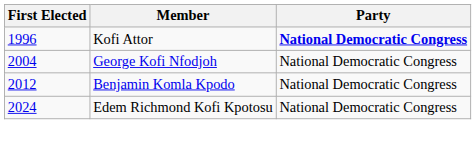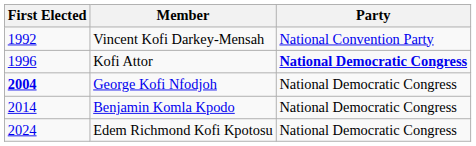 <table class="wikitable">
 <tr>
 <th>First Elected</th>
 <th>Member</th>
 <th>Party</th>
 </tr>
 <tr>
+<td><a href='#'>1992</a></td>
+<td>Vincent Kofi Darkey-Mensah</td>
+<td><a href='#'>National Convention Party</a></td>
+</tr>
+<tr>
 <td><a href='#'>1996</a></td>
 <td>Kofi Attor</td>
 <td><strong><a href='#'>National Democratic Congress</a></strong></td>
 </tr>
 <tr>
-<td><a href='#'>2004</a></td>
+<td><strong><a href='#'>2004</a></strong></td>
 <td><a href='#'>George Kofi Nfodjoh</a></td>
 <td>National Democratic Congress</td>
 </tr>
 <tr>
-<td><a href='#'>2012</a></td>
+<td><a href='#'>2014</a></td>
 <td><a href='#'>Benjamin Komla Kpodo</a></td>
 <td>National Democratic Congress</td>
 </tr>
 <tr>
 <td><a href='#'>2024</a></td>
 <td>Edem Richmond Kofi Kpotosu</td>
 <td>National Democratic Congress</td>
 </tr>
 </table>
